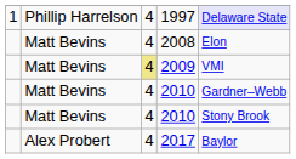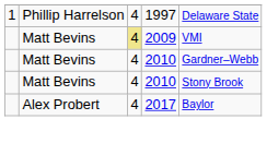 <table class="wikitable">
 <tr>
 </tr>
 <tr>
 <td>1</td>
 <td>Phillip Harrelson</td>
 <td>4</td>
 <td>1997</td>
-<td style="background: lavender; font-size:80%;"><a href='#'>Delaware State</a></td>
-</tr>
-<tr>
-<td></td>
-<td>Matt Bevins</td>
-<td>4</td>
-<td>2008</td>
-<td style="font-size:80%;"><a href='#'>Elon</a></td>
+<td style="font-size:80%;"><a href='#'>Delaware State</a></td>
 </tr>
 <tr>
 <td></td>
 <td>Matt Bevins</td>
 <td style="background: khaki;">4</td>
 <td><a href='#'>2009</a></td>
 <td style="font-size:80%;"><a href='#'>VMI</a></td>
 </tr>
 <tr>
 <td></td>
 <td>Matt Bevins</td>
 <td>4</td>
 <td><a href='#'>2010</a></td>
 <td style="font-size:80%;"><a href='#'>Gardner–Webb</a></td>
 </tr>
 <tr>
 <td></td>
 <td>Matt Bevins</td>
 <td>4</td>
 <td><a href='#'>2010</a></td>
 <td style="font-size:80%;"><a href='#'>Stony Brook</a></td>
 </tr>
 <tr>
 <td></td>
 <td>Alex Probert</td>
 <td>4</td>
 <td><a href='#'>2017</a></td>
 <td style="font-size:80%;"><a href='#'>Baylor</a></td>
 </tr>
 </table>
